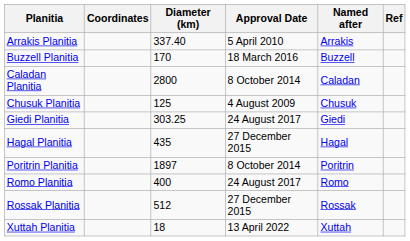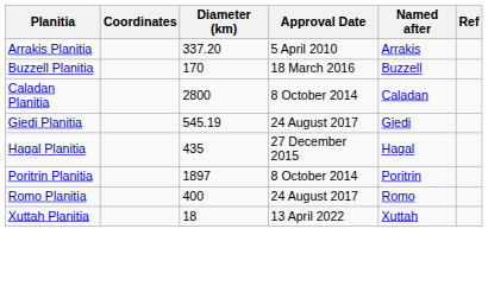 <table class="wikitable">
 <tr>
 <th>Planitia</th>
 <th>Coordinates</th>
 <th>Diameter (km)</th>
 <th>Approval Date</th>
 <th>Named after</th>
 <th>Ref</th>
 </tr>
 <tr>
 <td><a href='#'>Arrakis Planitia</a></td>
 <td></td>
-<td>337.40</td>
+<td>337.20</td>
 <td>5 April 2010</td>
 <td><a href='#'>Arrakis</a></td>
 <td></td>
 </tr>
 <tr>
 <td><a href='#'>Buzzell Planitia</a></td>
 <td></td>
 <td>170</td>
 <td>18 March 2016</td>
 <td><a href='#'>Buzzell</a></td>
 <td></td>
 </tr>
 <tr>
 <td><a href='#'>Caladan Planitia</a></td>
 <td></td>
 <td>2800</td>
 <td>8 October 2014</td>
 <td><a href='#'>Caladan</a></td>
 <td></td>
 </tr>
 <tr>
-<td><a href='#'>Chusuk Planitia</a></td>
-<td></td>
-<td>125</td>
-<td>4 August 2009</td>
-<td><a href='#'>Chusuk</a></td>
-<td></td>
-</tr>
-<tr>
 <td><a href='#'>Giedi Planitia</a></td>
 <td></td>
-<td>303.25</td>
+<td>545.19</td>
 <td>24 August 2017</td>
 <td><a href='#'>Giedi</a></td>
 <td></td>
 </tr>
 <tr>
 <td><a href='#'>Hagal Planitia</a></td>
 <td></td>
 <td>435</td>
 <td>27 December 2015</td>
 <td><a href='#'>Hagal</a></td>
 <td></td>
 </tr>
 <tr>
 <td><a href='#'>Poritrin Planitia</a></td>
 <td></td>
 <td>1897</td>
 <td>8 October 2014</td>
 <td><a href='#'>Poritrin</a></td>
 <td></td>
 </tr>
 <tr>
 <td><a href='#'>Romo Planitia</a></td>
 <td></td>
 <td>400</td>
 <td>24 August 2017</td>
 <td><a href='#'>Romo</a></td>
 <td></td>
 </tr>
 <tr>
-<td><a href='#'>Rossak Planitia</a></td>
-<td></td>
-<td>512</td>
-<td>27 December 2015</td>
-<td><a href='#'>Rossak</a></td>
-<td></td>
-</tr>
-<tr>
 <td><a href='#'>Xuttah Planitia</a></td>
 <td></td>
 <td>18</td>
 <td>13 April 2022</td>
 <td><a href='#'>Xuttah</a></td>
 <td></td>
 </tr>
 </table>
